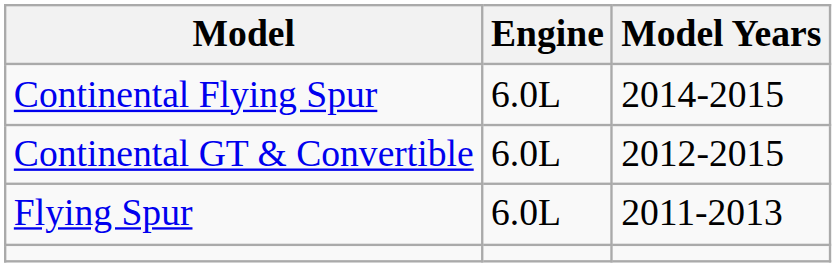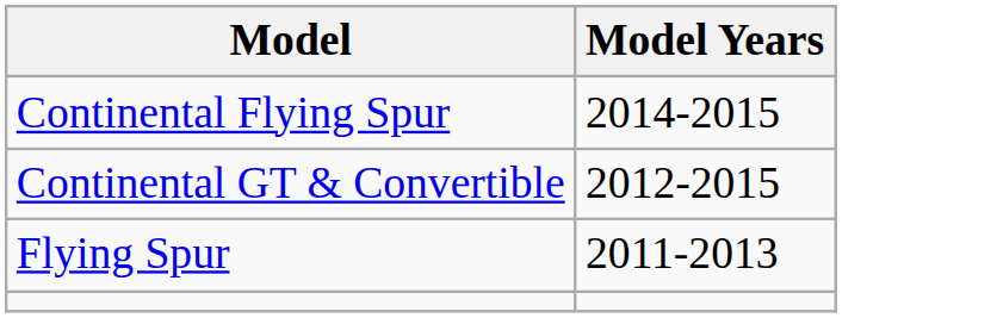 <table class="wikitable">
 <tr>
 <th>Model</th>
-<th>Engine</th>
 <th>Model Years</th>
 </tr>
 <tr>
 <td><a href='#'>Continental Flying Spur</a></td>
-<td>6.0L</td>
 <td>2014-2015</td>
 </tr>
 <tr>
 <td><a href='#'>Continental GT & Convertible</a></td>
-<td>6.0L</td>
 <td>2012-2015</td>
 </tr>
 <tr>
 <td><a href='#'>Flying Spur</a></td>
-<td>6.0L</td>
 <td>2011-2013</td>
 </tr>
 <tr>
 <td></td>
 <td></td>
-<td></td>
 </tr>
 </table>
